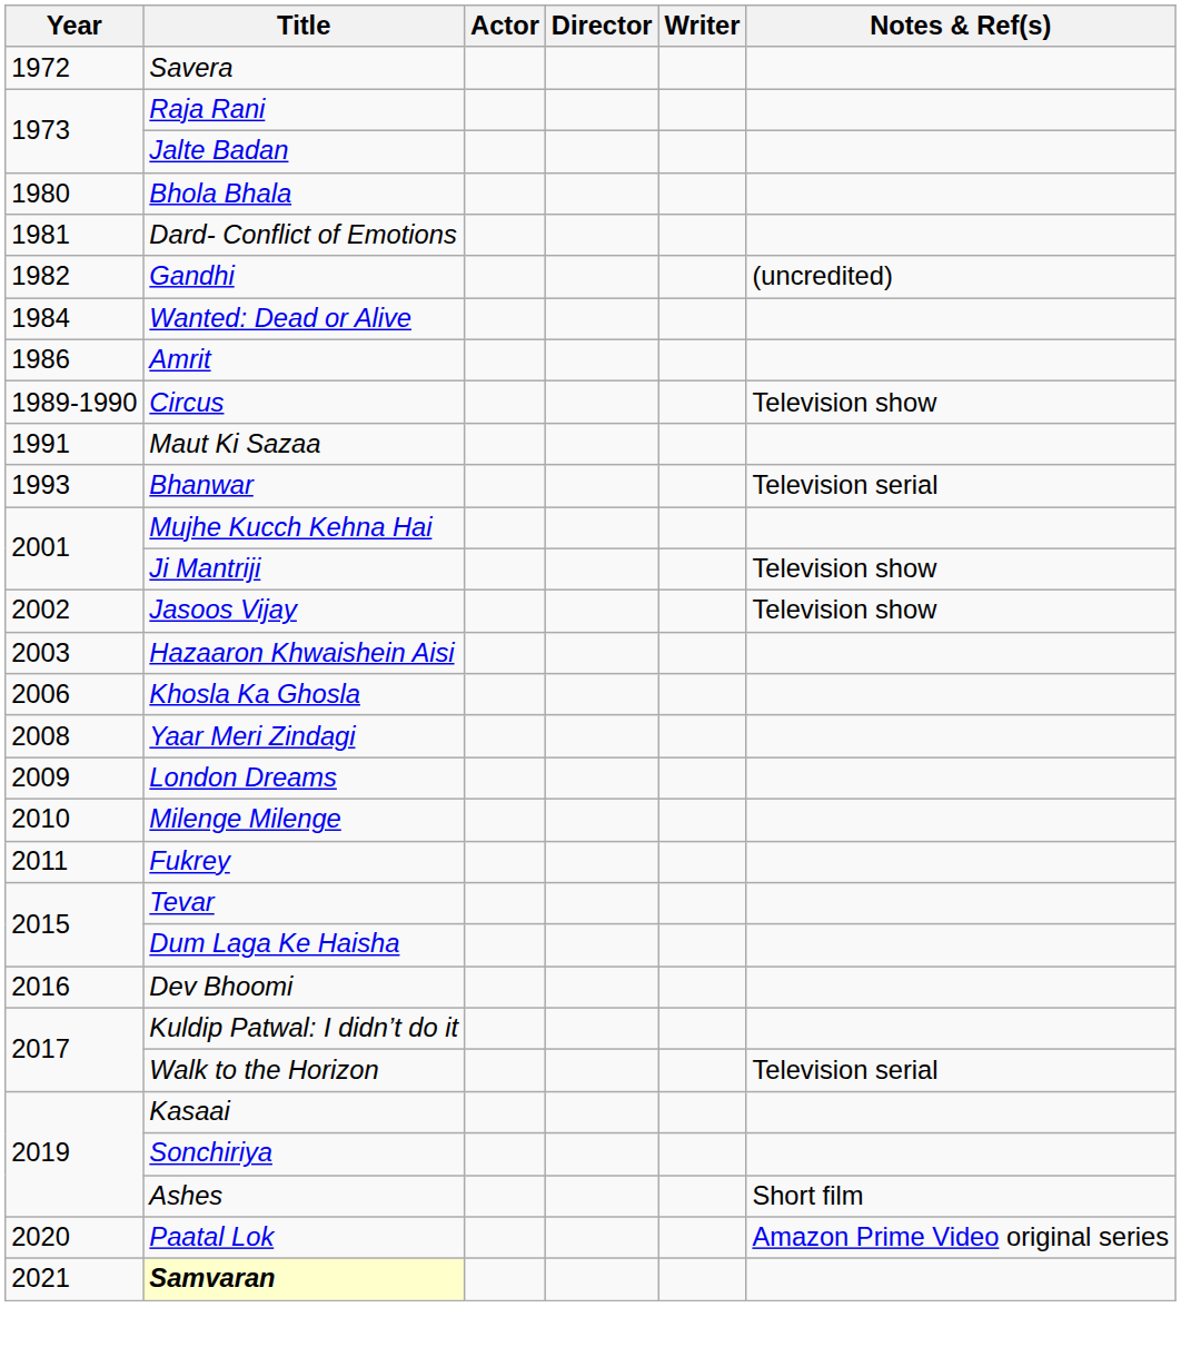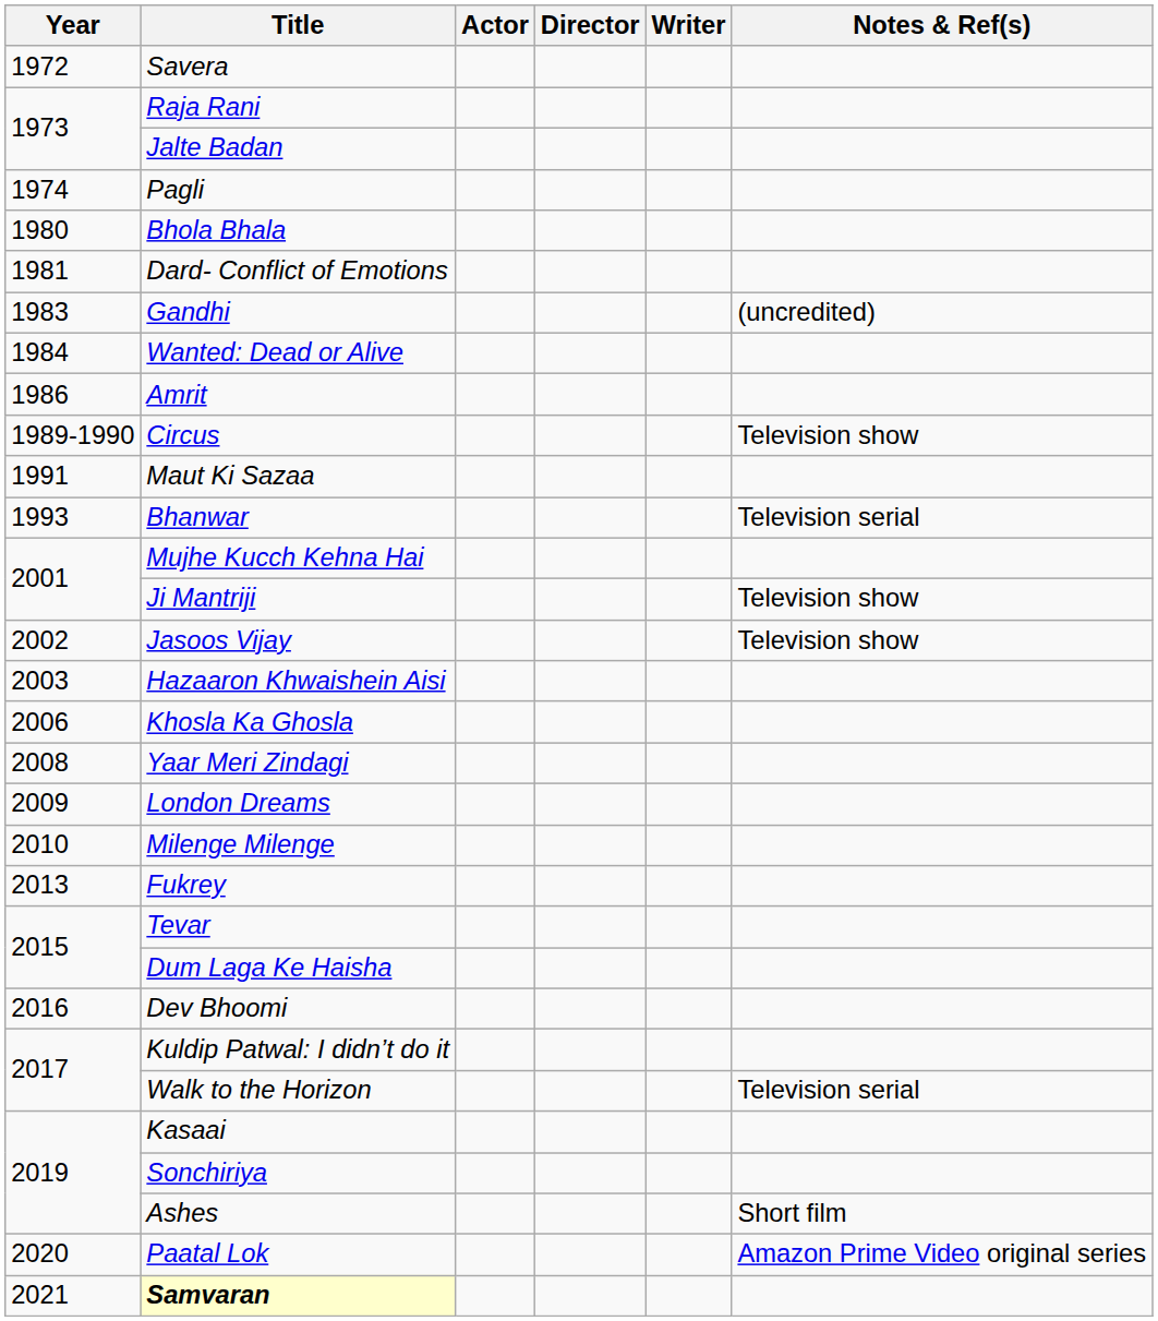 <table class="wikitable sortable">
 <tr>
 <th>Year</th>
 <th>Title</th>
 <th>Actor</th>
 <th>Director</th>
 <th>Writer</th>
 <th>Notes & Ref(s)</th>
 </tr>
 <tr>
 <td>1972</td>
 <td><em>Savera</em></td>
 <td></td>
 <td></td>
 <td></td>
 <td></td>
 </tr>
 <tr>
 <td rowspan="2">1973</td>
 <td><a href='#'><em>Raja Rani</em></a></td>
 <td></td>
 <td></td>
 <td></td>
 <td></td>
 </tr>
 <tr>
 <td><em><a href='#'>Jalte Badan</a></em></td>
 <td></td>
 <td></td>
 <td></td>
 <td></td>
 </tr>
 <tr>
+<td>1974</td>
+<td><em>Pagli</em></td>
+<td></td>
+<td></td>
+<td></td>
+<td></td>
+</tr>
+<tr>
 <td>1980</td>
 <td><em><a href='#'>Bhola Bhala</a></em></td>
 <td></td>
 <td></td>
 <td></td>
 <td></td>
 </tr>
 <tr>
 <td>1981</td>
 <td><em>Dard- Conflict of Emotions</em></td>
 <td></td>
 <td></td>
 <td></td>
 <td></td>
 </tr>
 <tr>
-<td>1982</td>
+<td>1983</td>
 <td><em><a href='#'>Gandhi</a></em></td>
 <td></td>
 <td></td>
 <td></td>
 <td>(uncredited)</td>
 </tr>
 <tr>
 <td>1984</td>
 <td><em><a href='#'>Wanted: Dead or Alive</a></em></td>
 <td></td>
 <td></td>
 <td></td>
 <td></td>
 </tr>
 <tr>
 <td>1986</td>
 <td><em><a href='#'>Amrit</a></em></td>
 <td></td>
 <td></td>
 <td></td>
 <td></td>
 </tr>
 <tr>
 <td>1989-1990</td>
 <td><em><a href='#'>Circus</a></em></td>
 <td></td>
 <td></td>
 <td></td>
 <td>Television show</td>
 </tr>
 <tr>
 <td>1991</td>
 <td><em>Maut Ki Sazaa</em></td>
 <td></td>
 <td></td>
 <td></td>
 <td></td>
 </tr>
 <tr>
 <td>1993</td>
 <td><em><a href='#'>Bhanwar</a></em></td>
 <td></td>
 <td></td>
 <td></td>
 <td>Television serial</td>
 </tr>
 <tr>
 <td rowspan="2">2001</td>
 <td><em><a href='#'>Mujhe Kucch Kehna Hai</a></em></td>
 <td></td>
 <td></td>
 <td></td>
 <td></td>
 </tr>
 <tr>
 <td><em><a href='#'>Ji Mantriji</a></em></td>
 <td></td>
 <td></td>
 <td></td>
 <td>Television show</td>
 </tr>
 <tr>
 <td>2002</td>
 <td><em><a href='#'>Jasoos Vijay</a></em></td>
 <td></td>
 <td></td>
 <td></td>
 <td>Television show</td>
 </tr>
 <tr>
 <td>2003</td>
 <td><em><a href='#'>Hazaaron Khwaishein Aisi</a></em></td>
 <td></td>
 <td></td>
 <td></td>
 <td></td>
 </tr>
 <tr>
 <td>2006</td>
 <td><em><a href='#'>Khosla Ka Ghosla</a></em></td>
 <td></td>
 <td></td>
 <td></td>
 <td></td>
 </tr>
 <tr>
 <td>2008</td>
 <td><em><a href='#'>Yaar Meri Zindagi</a></em></td>
 <td></td>
 <td></td>
 <td></td>
 <td></td>
 </tr>
 <tr>
 <td>2009</td>
 <td><em><a href='#'>London Dreams</a></em></td>
 <td></td>
 <td></td>
 <td></td>
 <td></td>
 </tr>
 <tr>
 <td>2010</td>
 <td><em><a href='#'>Milenge Milenge</a></em></td>
 <td></td>
 <td></td>
 <td></td>
 <td></td>
 </tr>
 <tr>
-<td>2011</td>
+<td>2013</td>
 <td><em><a href='#'>Fukrey</a></em></td>
 <td></td>
 <td></td>
 <td></td>
 <td></td>
 </tr>
 <tr>
 <td rowspan="2">2015</td>
 <td><em><a href='#'>Tevar</a></em></td>
 <td></td>
 <td></td>
 <td></td>
 <td></td>
 </tr>
 <tr>
 <td><em><a href='#'>Dum Laga Ke Haisha</a></em></td>
 <td></td>
 <td></td>
 <td></td>
 <td></td>
 </tr>
 <tr>
 <td>2016</td>
 <td><em>Dev Bhoomi</em></td>
 <td></td>
 <td></td>
 <td></td>
 <td></td>
 </tr>
 <tr>
 <td rowspan="2">2017</td>
 <td><em>Kuldip Patwal: I didn’t do it</em></td>
 <td></td>
 <td></td>
 <td></td>
 <td></td>
 </tr>
 <tr>
 <td><em>Walk to the Horizon</em></td>
 <td></td>
 <td></td>
 <td></td>
 <td>Television serial</td>
 </tr>
 <tr>
 <td rowspan="3">2019</td>
 <td><em>Kasaai</em></td>
 <td></td>
 <td></td>
 <td></td>
 <td></td>
 </tr>
 <tr>
 <td><em><a href='#'>Sonchiriya</a></em></td>
 <td></td>
 <td></td>
 <td></td>
 <td></td>
 </tr>
 <tr>
 <td><em>Ashes</em></td>
 <td></td>
 <td></td>
 <td></td>
 <td>Short film</td>
 </tr>
 <tr>
 <td>2020</td>
 <td><em><a href='#'>Paatal Lok</a></em></td>
 <td></td>
 <td></td>
 <td></td>
 <td><a href='#'>Amazon Prime Video</a> original series</td>
 </tr>
 <tr>
 <td>2021</td>
 <th scope="row" style="text-align:left; background:#ffc;"><em>Samvaran</em> </th>
 <td></td>
 <td></td>
 <td></td>
 <td></td>
 </tr>
 </table>
